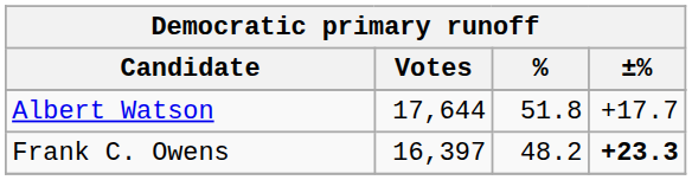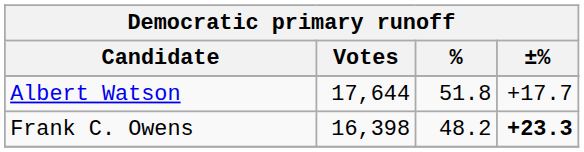 <table class="wikitable" align="left" style="margin: 1em 1em 1em 0; font-size: 95%;">
 <tr>
 <th colspan="4">Democratic primary runoff</th>
 </tr>
 <tr>
 <th colspan="1" style="width: 170px">Candidate</th>
 <th style="width: 50px">Votes</th>
 <th style="width: 40px">%</th>
 <th style="width: 40px">±%</th>
 </tr>
 <tr>
 </tr>
 <tr>
 <td><a href='#'>Albert Watson</a></td>
 <td align="right">17,644</td>
 <td align="right">51.8</td>
 <td align="right">+17.7</td>
 </tr>
 <tr>
 <td>Frank C. Owens</td>
-<td align="right">16,397</td>
+<td align="right">16,398</td>
 <td align="right">48.2</td>
 <td align="right"><strong>+23.3</strong></td>
 </tr>
 <tr>
 </tr>
 </table>
